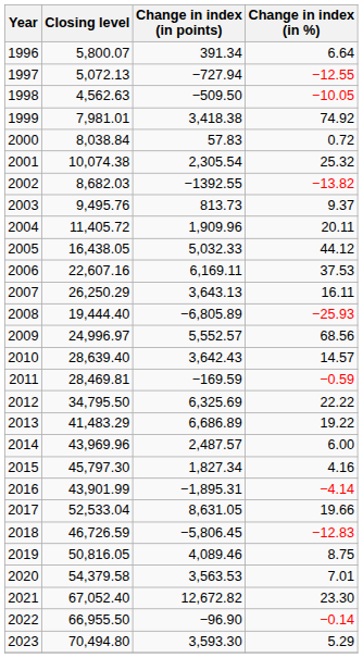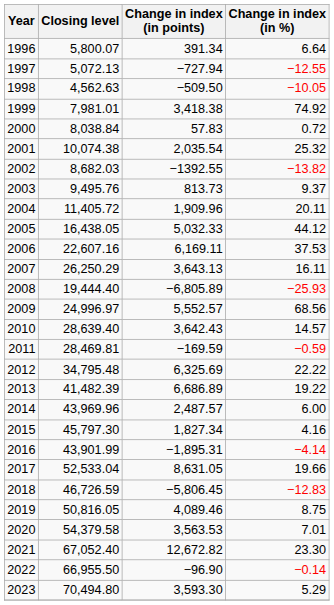 <table class="wikitable sortable" style="text-align:right;">
 <tr>
 <th>Year</th>
 <th>Closing level</th>
 <th>Change in index<br>(in points)</th>
 <th>Change in index<br>(in %)</th>
 </tr>
 <tr>
 <td>1996</td>
 <td>5,800.07</td>
 <td>391.34</td>
 <td>6.64</td>
 </tr>
 <tr>
 <td>1997</td>
 <td>5,072.13</td>
 <td>−727.94</td>
 <td style="color:red">−12.55</td>
 </tr>
 <tr>
 <td>1998</td>
 <td>4,562.63</td>
 <td>−509.50</td>
 <td style="color:red">−10.05</td>
 </tr>
 <tr>
 <td>1999</td>
 <td>7,981.01</td>
 <td>3,418.38</td>
 <td>74.92</td>
 </tr>
 <tr>
 <td>2000</td>
 <td>8,038.84</td>
 <td>57.83</td>
 <td>0.72</td>
 </tr>
 <tr>
 <td>2001</td>
 <td>10,074.38</td>
-<td>2,305.54</td>
+<td>2,035.54</td>
 <td>25.32</td>
 </tr>
 <tr>
 <td>2002</td>
 <td>8,682.03</td>
 <td>−1392.55</td>
 <td style="color:red">−13.82</td>
 </tr>
 <tr>
 <td>2003</td>
 <td>9,495.76</td>
 <td>813.73</td>
 <td>9.37</td>
 </tr>
 <tr>
 <td>2004</td>
 <td>11,405.72</td>
 <td>1,909.96</td>
 <td>20.11</td>
 </tr>
 <tr>
 <td>2005</td>
 <td>16,438.05</td>
 <td>5,032.33</td>
 <td>44.12</td>
 </tr>
 <tr>
 <td>2006</td>
 <td>22,607.16</td>
 <td>6,169.11</td>
 <td>37.53</td>
 </tr>
 <tr>
 <td>2007</td>
 <td>26,250.29</td>
 <td>3,643.13</td>
 <td>16.11</td>
 </tr>
 <tr>
 <td>2008</td>
 <td>19,444.40</td>
 <td>−6,805.89</td>
 <td style="color:red">−25.93</td>
 </tr>
 <tr>
 <td>2009</td>
 <td>24,996.97</td>
 <td>5,552.57</td>
 <td>68.56</td>
 </tr>
 <tr>
 <td>2010</td>
 <td>28,639.40</td>
 <td>3,642.43</td>
 <td>14.57</td>
 </tr>
 <tr>
 <td>2011</td>
 <td>28,469.81</td>
 <td>−169.59</td>
 <td style="color:red">−0.59</td>
 </tr>
 <tr>
 <td>2012</td>
-<td>34,795.50</td>
+<td>34,795.48</td>
 <td>6,325.69</td>
 <td>22.22</td>
 </tr>
 <tr>
 <td>2013</td>
-<td>41,483.29</td>
+<td>41,482.39</td>
 <td>6,686.89</td>
 <td>19.22</td>
 </tr>
 <tr>
 <td>2014</td>
 <td>43,969.96</td>
 <td>2,487.57</td>
 <td>6.00</td>
 </tr>
 <tr>
 <td>2015</td>
 <td>45,797.30</td>
 <td>1,827.34</td>
 <td>4.16</td>
 </tr>
 <tr>
 <td>2016</td>
 <td>43,901.99</td>
 <td>−1,895.31</td>
 <td style="color:red">−4.14</td>
 </tr>
 <tr>
 <td>2017</td>
 <td>52,533.04</td>
 <td>8,631.05</td>
 <td>19.66</td>
 </tr>
 <tr>
 <td>2018</td>
 <td>46,726.59</td>
 <td>−5,806.45</td>
 <td style="color:red">−12.83</td>
 </tr>
 <tr>
 <td>2019</td>
 <td>50,816.05</td>
 <td>4,089.46</td>
 <td>8.75</td>
 </tr>
 <tr>
 <td>2020</td>
 <td>54,379.58</td>
 <td>3,563.53</td>
 <td>7.01</td>
 </tr>
 <tr>
 <td>2021</td>
 <td>67,052.40</td>
 <td>12,672.82</td>
 <td>23.30</td>
 </tr>
 <tr>
 <td>2022</td>
 <td>66,955.50</td>
 <td>−96.90</td>
 <td style="color:red">−0.14</td>
 </tr>
 <tr>
 <td>2023</td>
 <td>70,494.80</td>
 <td>3,593.30</td>
 <td>5.29</td>
 </tr>
 <tr>
 </tr>
 </table>
